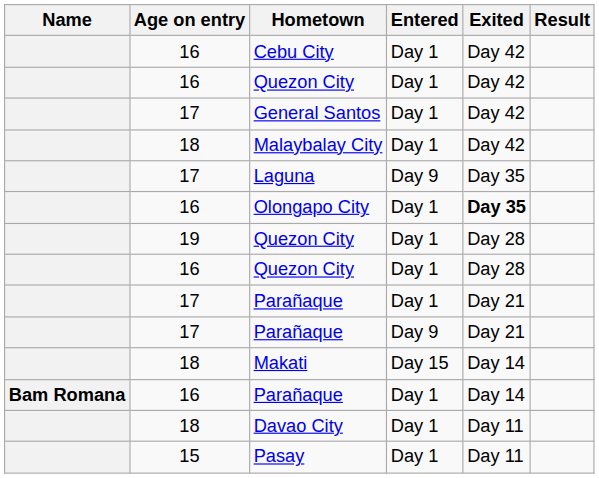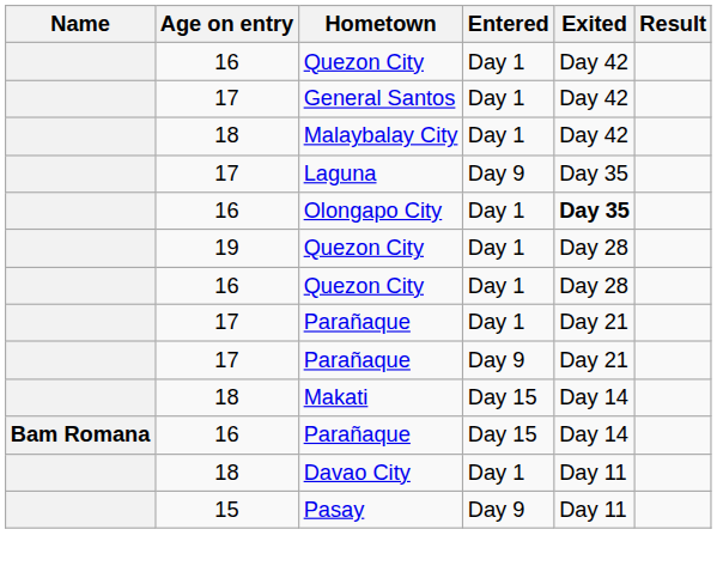 <table class="wikitable sortable" style="font-size:100%; line-height:20px;">
 <tr>
 <th>Name</th>
 <th>Age on entry</th>
 <th>Hometown</th>
 <th>Entered</th>
 <th>Exited</th>
 <th>Result</th>
-</tr>
-<tr>
-<th></th>
-<td align="center">16</td>
-<td><a href='#'>Cebu City</a></td>
-<td>Day 1</td>
-<td>Day 42</td>
-<td></td>
 </tr>
 <tr>
 <th></th>
 <td align="center">16</td>
 <td><a href='#'>Quezon City</a></td>
 <td>Day 1</td>
 <td>Day 42</td>
 <td></td>
 </tr>
 <tr>
 <th></th>
 <td align="center">17</td>
 <td><a href='#'>General Santos</a></td>
 <td>Day 1</td>
 <td>Day 42</td>
 <td></td>
 </tr>
 <tr>
 <th></th>
 <td align="center">18</td>
 <td><a href='#'>Malaybalay City</a></td>
 <td>Day 1</td>
 <td>Day 42</td>
 <td></td>
 </tr>
 <tr>
 <th></th>
 <td align="center">17</td>
 <td><a href='#'>Laguna</a></td>
 <td>Day 9</td>
 <td>Day 35</td>
 <td></td>
 </tr>
 <tr>
 <th></th>
 <td align="center">16</td>
 <td><a href='#'>Olongapo City</a></td>
 <td>Day 1</td>
 <td><strong>Day 35</strong></td>
 <td></td>
 </tr>
 <tr>
 <th></th>
 <td align="center">19</td>
 <td><a href='#'>Quezon City</a></td>
 <td>Day 1</td>
 <td>Day 28</td>
 <td></td>
 </tr>
 <tr>
 <th></th>
 <td align="center">16</td>
 <td><a href='#'>Quezon City</a></td>
 <td>Day 1</td>
 <td>Day 28</td>
 <td></td>
 </tr>
 <tr>
 <th></th>
 <td align="center">17</td>
 <td><a href='#'>Parañaque</a></td>
 <td>Day 1</td>
 <td>Day 21</td>
 <td></td>
 </tr>
 <tr>
 <th></th>
 <td align="center">17</td>
 <td><a href='#'>Parañaque</a></td>
 <td>Day 9</td>
 <td>Day 21</td>
 <td></td>
 </tr>
 <tr>
 <th></th>
 <td align="center">18</td>
 <td><a href='#'>Makati</a></td>
 <td>Day 15</td>
 <td>Day 14</td>
 <td></td>
 </tr>
 <tr>
 <th>Bam Romana</th>
 <td align="center">16</td>
 <td><a href='#'>Parañaque</a></td>
-<td>Day 1</td>
+<td>Day 15</td>
 <td>Day 14</td>
 <td></td>
 </tr>
 <tr>
 <th></th>
 <td align="center">18</td>
 <td><a href='#'>Davao City</a></td>
 <td>Day 1</td>
 <td>Day 11</td>
 <td></td>
 </tr>
 <tr>
 <th></th>
 <td align="center">15</td>
 <td><a href='#'>Pasay</a></td>
-<td>Day 1</td>
+<td>Day 9</td>
 <td>Day 11</td>
 <td></td>
 </tr>
 </table>
